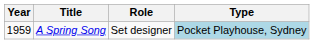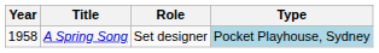 <table class="wikitable">
 <tr>
 <th>Year</th>
 <th>Title</th>
 <th>Role</th>
 <th>Type</th>
 </tr>
 <tr>
-<td>1959</td>
+<td>1958</td>
 <td><em><a href='#'>A Spring Song</a></em></td>
 <td>Set designer</td>
 <td style="background: lightblue;">Pocket Playhouse, Sydney</td>
 </tr>
 </table>
